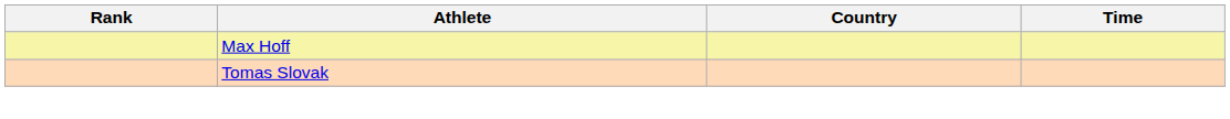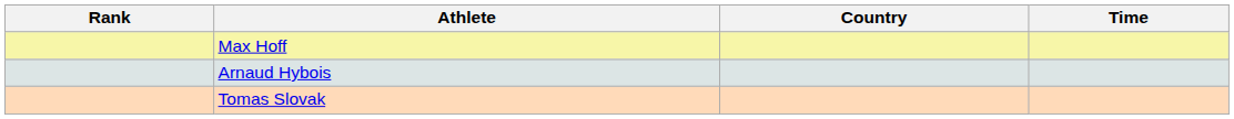 <table class="wikitable" width=90% style="font-size:100%; text-align:left;">
 <tr bgcolor="#EFEFEF">
 <th>Rank</th>
 <th>Athlete</th>
 <th>Country</th>
 <th>Time</th>
 </tr>
 <tr bgcolor="#F7F6A8">
 <td align=center></td>
 <td><a href='#'>Max Hoff</a></td>
 <td></td>
 <td align="right"></td>
 </tr>
+<tr bgcolor="#DCE5E5">
+<td align=center></td>
+<td><a href='#'>Arnaud Hybois</a></td>
+<td></td>
+<td align="right"></td>
+</tr>
 <tr bgcolor="#FFDAB9">
 <td align=center></td>
 <td><a href='#'>Tomas Slovak</a></td>
 <td></td>
 <td align="right"></td>
 </tr>
 </table>
